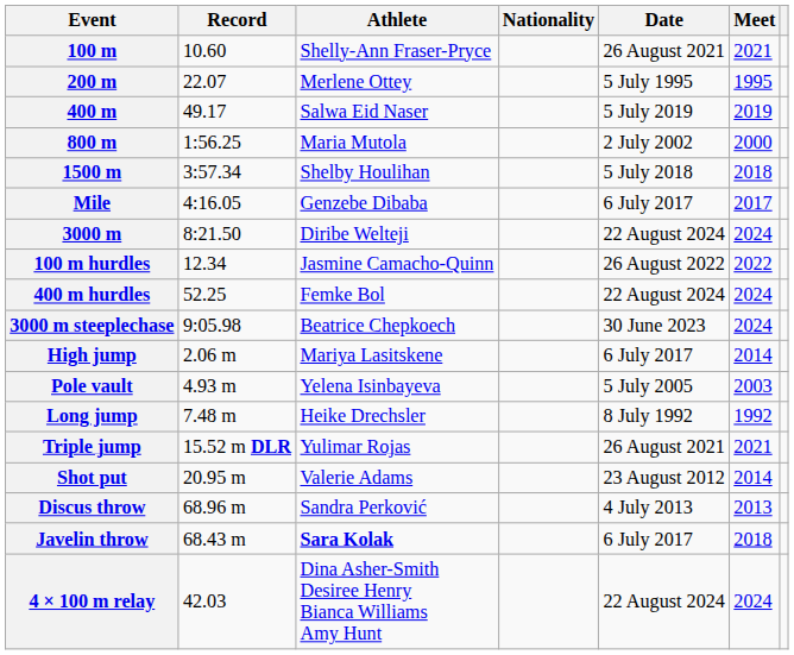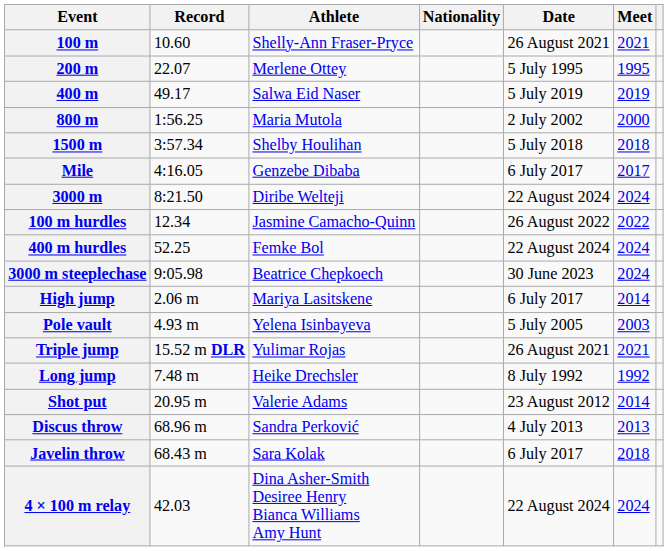 <table class="wikitable plainrowheaders sticky-header">
 <tr>
 <th scope="col">Event</th>
 <th scope="col">Record</th>
 <th scope="col">Athlete</th>
 <th scope="col">Nationality</th>
 <th scope="col">Date</th>
 <th scope="col">Meet</th>
 <th scope="col"></th>
 </tr>
 <tr>
 <th scope="row"><a href='#'>100 m</a></th>
 <td>10.60 </td>
 <td><a href='#'>Shelly-Ann Fraser-Pryce</a></td>
 <td></td>
 <td>26 August 2021</td>
 <td><a href='#'>2021</a></td>
 <td></td>
 </tr>
 <tr>
 <th scope="row"><a href='#'>200 m</a></th>
 <td>22.07</td>
 <td><a href='#'>Merlene Ottey</a></td>
 <td></td>
 <td>5 July 1995</td>
 <td><a href='#'>1995</a></td>
 <td></td>
 </tr>
 <tr>
 <th scope="row"><a href='#'>400 m</a></th>
 <td>49.17</td>
 <td><a href='#'>Salwa Eid Naser</a></td>
 <td></td>
 <td>5 July 2019</td>
 <td><a href='#'>2019</a></td>
 <td></td>
 </tr>
 <tr>
 <th scope="row"><a href='#'>800 m</a></th>
 <td>1:56.25</td>
 <td><a href='#'>Maria Mutola</a></td>
 <td></td>
 <td>2 July 2002</td>
 <td><a href='#'>2000</a></td>
 <td></td>
 </tr>
 <tr>
 <th scope="row"><a href='#'>1500 m</a></th>
 <td>3:57.34</td>
 <td><a href='#'>Shelby Houlihan</a></td>
 <td></td>
 <td>5 July 2018</td>
 <td><a href='#'>2018</a></td>
 <td></td>
 </tr>
 <tr>
 <th scope="row"><a href='#'>Mile</a></th>
 <td>4:16.05</td>
 <td><a href='#'>Genzebe Dibaba</a></td>
 <td></td>
 <td>6 July 2017</td>
 <td><a href='#'>2017</a></td>
 <td></td>
 </tr>
 <tr>
 <th scope="row"><a href='#'>3000 m</a></th>
 <td>8:21.50</td>
 <td><a href='#'>Diribe Welteji</a></td>
 <td></td>
 <td>22 August 2024</td>
 <td><a href='#'>2024</a></td>
 <td></td>
 </tr>
 <tr>
 <th scope="row"><a href='#'>100 m hurdles</a></th>
 <td>12.34 </td>
 <td><a href='#'>Jasmine Camacho-Quinn</a></td>
 <td></td>
 <td>26 August 2022</td>
 <td><a href='#'>2022</a></td>
 <td></td>
 </tr>
 <tr>
 <th scope="row"><a href='#'>400 m hurdles</a></th>
 <td>52.25</td>
 <td><a href='#'>Femke Bol</a></td>
 <td></td>
 <td>22 August 2024</td>
 <td><a href='#'>2024</a></td>
 <td></td>
 </tr>
 <tr>
 <th scope="row"><a href='#'>3000 m steeplechase</a></th>
 <td>9:05.98</td>
 <td><a href='#'>Beatrice Chepkoech</a></td>
 <td></td>
 <td>30 June 2023</td>
 <td><a href='#'>2024</a></td>
 <td></td>
 </tr>
 <tr>
 <th scope="row"><a href='#'>High jump</a></th>
 <td>2.06 m</td>
 <td><a href='#'>Mariya Lasitskene</a></td>
 <td></td>
 <td>6 July 2017</td>
 <td><a href='#'>2014</a></td>
 <td></td>
 </tr>
 <tr>
 <th scope="row"><a href='#'>Pole vault</a></th>
 <td>4.93 m</td>
 <td><a href='#'>Yelena Isinbayeva</a></td>
 <td></td>
 <td>5 July 2005</td>
 <td><a href='#'>2003</a></td>
 <td></td>
 </tr>
 <tr>
+<th scope="row"><a href='#'>Triple jump</a></th>
+<td>15.52 m   <strong><a href='#'>DLR</a></strong></td>
+<td><a href='#'>Yulimar Rojas</a></td>
+<td></td>
+<td>26 August 2021</td>
+<td><a href='#'>2021</a></td>
+<td></td>
+</tr>
+<tr>
 <th scope="row"><a href='#'>Long jump</a></th>
 <td>7.48 m </td>
 <td><a href='#'>Heike Drechsler</a></td>
 <td></td>
 <td>8 July 1992</td>
 <td><a href='#'>1992</a></td>
-<td></td>
-</tr>
-<tr>
-<th scope="row"><a href='#'>Triple jump</a></th>
-<td>15.52 m   <strong><a href='#'>DLR</a></strong></td>
-<td><a href='#'>Yulimar Rojas</a></td>
-<td></td>
-<td>26 August 2021</td>
-<td><a href='#'>2021</a></td>
 <td></td>
 </tr>
 <tr>
 <th scope="row"><a href='#'>Shot put</a></th>
 <td>20.95 m</td>
 <td><a href='#'>Valerie Adams</a></td>
 <td></td>
 <td>23 August 2012</td>
 <td><a href='#'>2014</a></td>
 <td></td>
 </tr>
 <tr>
 <th scope="row"><a href='#'>Discus throw</a></th>
 <td>68.96 m</td>
 <td><a href='#'>Sandra Perković</a></td>
 <td></td>
 <td>4 July 2013</td>
 <td><a href='#'>2013</a></td>
 <td></td>
 </tr>
 <tr>
 <th scope="row"><a href='#'>Javelin throw</a></th>
 <td>68.43 m</td>
-<td><strong><a href='#'>Sara Kolak</a></strong></td>
+<td><a href='#'>Sara Kolak</a></td>
 <td></td>
 <td>6 July 2017</td>
 <td><a href='#'>2018</a></td>
 <td></td>
 </tr>
 <tr>
 <th scope="row"><a href='#'>4 × 100 m relay</a></th>
 <td>42.03</td>
 <td><a href='#'>Dina Asher-Smith</a><br><a href='#'>Desiree Henry</a><br><a href='#'>Bianca Williams</a><br><a href='#'>Amy Hunt</a></td>
 <td></td>
 <td>22 August 2024</td>
 <td><a href='#'>2024</a></td>
 <td></td>
 </tr>
 </table>
